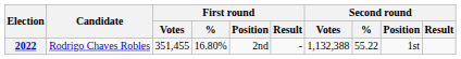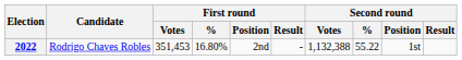 <table class=wikitable style="text-align: right;">
 <tr>
 <th rowspan=2>Election</th>
 <th rowspan=2>Candidate</th>
 <th colspan=4>First round</th>
 <th colspan=4>Second round</th>
 </tr>
 <tr>
 <th>Votes</th>
 <th>%</th>
 <th>Position</th>
 <th>Result</th>
 <th>Votes</th>
 <th>%</th>
 <th>Position</th>
 <th>Result</th>
 </tr>
 <tr>
 <th><a href='#'>2022</a></th>
 <td><a href='#'>Rodrigo Chaves Robles</a></td>
-<td>351,455</td>
+<td>351,453</td>
 <td>16.80%</td>
 <td>2nd</td>
 <td>-</td>
 <td>1,132,388</td>
 <td>55.22</td>
 <td>1st</td>
 <td></td>
 </tr>
 </table>
